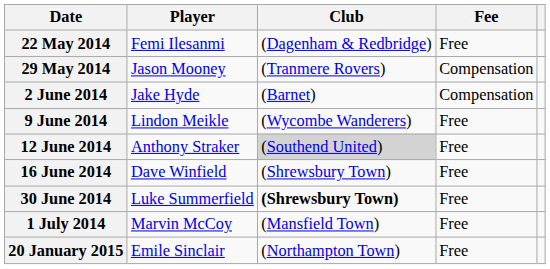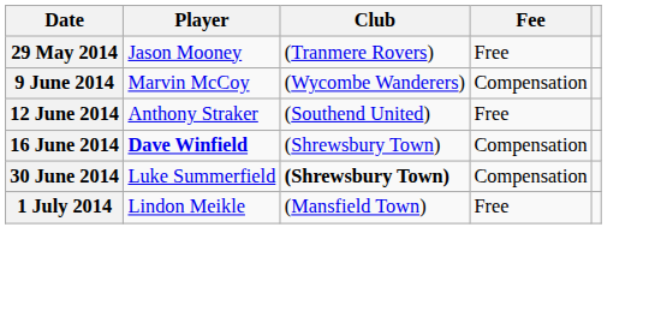 <table class="wikitable plainrowheaders">
 <tr>
 <th scope=col>Date</th>
 <th scope=col>Player</th>
 <th scope=col>Club</th>
 <th scope=col>Fee</th>
 <th scope=col class=unsortable></th>
 </tr>
 <tr>
-<th scope=row>22 May 2014</th>
-<td><a href='#'>Femi Ilesanmi</a></td>
-<td>(<a href='#'>Dagenham & Redbridge</a>)</td>
+<th scope=row>29 May 2014</th>
+<td><a href='#'>Jason Mooney</a></td>
+<td>(<a href='#'>Tranmere Rovers</a>)</td>
 <td>Free</td>
 <td style="text-align:center;"></td>
 </tr>
 <tr>
-<th scope=row>29 May 2014</th>
-<td><a href='#'>Jason Mooney</a></td>
-<td>(<a href='#'>Tranmere Rovers</a>)</td>
+<th scope=row>9 June 2014</th>
+<td><a href='#'>Marvin McCoy</a></td>
+<td>(<a href='#'>Wycombe Wanderers</a>)</td>
 <td>Compensation</td>
-<td style="text-align:center;"></td>
-</tr>
-<tr>
-<th scope=row>2 June 2014</th>
-<td><a href='#'>Jake Hyde</a></td>
-<td>(<a href='#'>Barnet</a>)</td>
-<td>Compensation</td>
-<td style="text-align:center;"></td>
-</tr>
-<tr>
-<th scope=row>9 June 2014</th>
-<td><a href='#'>Lindon Meikle</a></td>
-<td>(<a href='#'>Wycombe Wanderers</a>)</td>
-<td>Free</td>
 <td style="text-align:center;"></td>
 </tr>
 <tr>
 <th scope=row>12 June 2014</th>
 <td><a href='#'>Anthony Straker</a></td>
-<td style="background: lightgrey;">(<a href='#'>Southend United</a>)</td>
+<td>(<a href='#'>Southend United</a>)</td>
 <td>Free</td>
 <td style="text-align:center;"></td>
 </tr>
 <tr>
 <th scope=row>16 June 2014</th>
-<td><a href='#'>Dave Winfield</a></td>
+<td><strong><a href='#'>Dave Winfield</a></strong></td>
 <td>(<a href='#'>Shrewsbury Town</a>)</td>
-<td>Free</td>
+<td>Compensation</td>
 <td style="text-align:center;"></td>
 </tr>
 <tr>
 <th scope=row>30 June 2014</th>
 <td><a href='#'>Luke Summerfield</a></td>
 <td><strong>(Shrewsbury Town)</strong></td>
-<td>Free</td>
+<td>Compensation</td>
 <td style="text-align:center;"></td>
 </tr>
 <tr>
 <th scope=row>1 July 2014</th>
-<td><a href='#'>Marvin McCoy</a></td>
+<td><a href='#'>Lindon Meikle</a></td>
 <td>(<a href='#'>Mansfield Town</a>)</td>
 <td>Free</td>
 <td style="text-align:center;"></td>
 </tr>
-<tr>
-<th scope=row>20 January 2015</th>
-<td><a href='#'>Emile Sinclair</a></td>
-<td>(<a href='#'>Northampton Town</a>)</td>
-<td>Free</td>
-<td style="text-align:center;"></td>
-</tr>
 </table>
